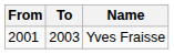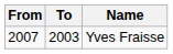 <table class="wikitable">
 <tr>
 <th>From</th>
 <th>To</th>
 <th>Name</th>
 </tr>
 <tr>
-<td>2001</td>
+<td>2007</td>
 <td>2003</td>
 <td>Yves Fraisse</td>
 </tr>
 </table>
